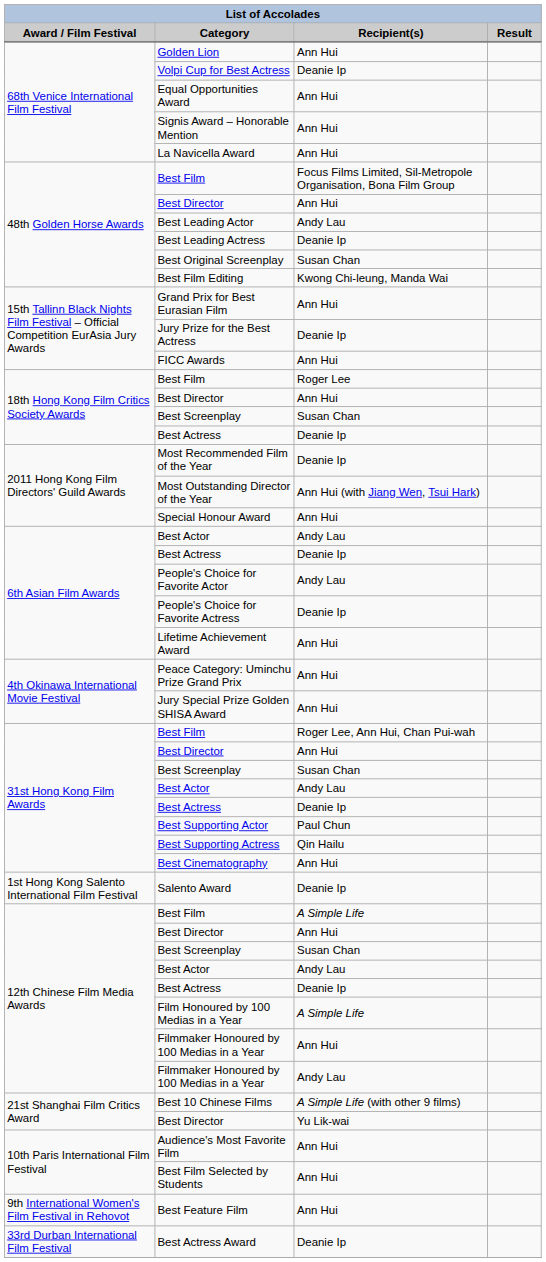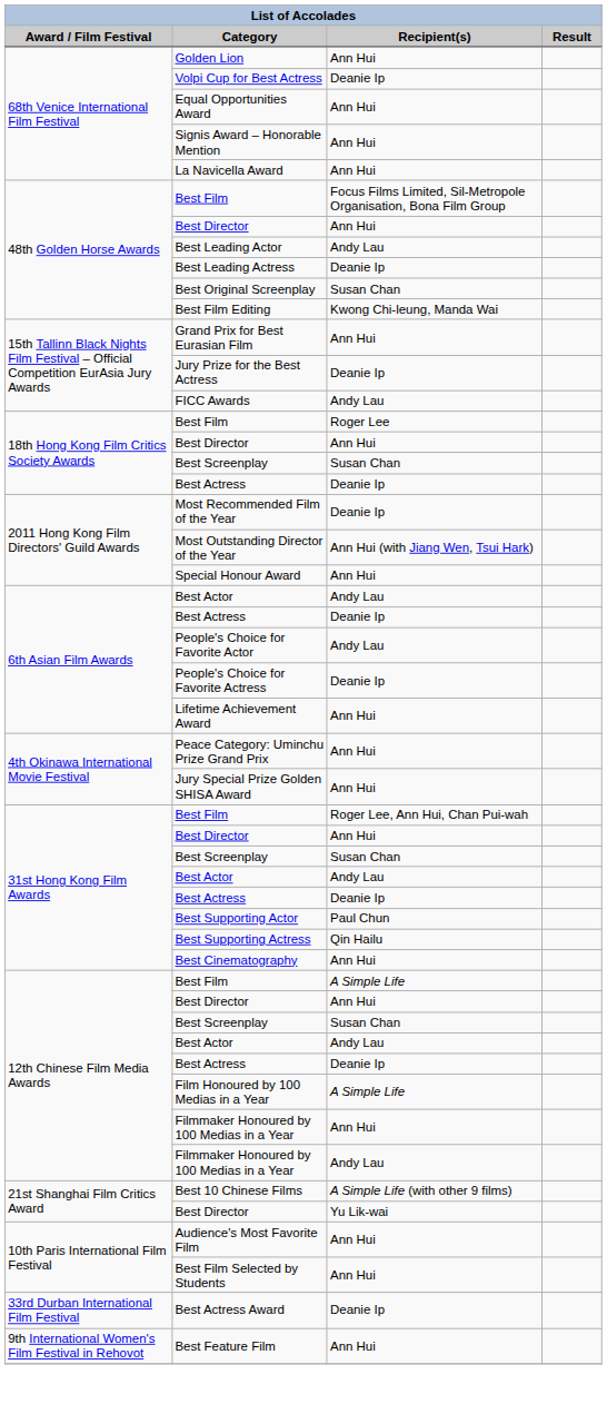 <table class="wikitable" style="font-size:small">
 <tr style="text-align:center;">
 <th colspan=4 style="background:#B0C4DE;">List of Accolades</th>
 </tr>
 <tr style="text-align:center;">
 <th style="background:#ccc;" width="28%">Award / Film Festival</th>
 <th style="background:#ccc;" width="26%">Category</th>
 <th style="background:#ccc;" width="36%">Recipient(s)</th>
 <th style="background:#ccc;" width="10%">Result</th>
 </tr>
 <tr style="border-top:2px solid gray;">
 <td rowspan="5"><a href='#'>68th Venice International Film Festival</a></td>
 <td><a href='#'>Golden Lion</a></td>
 <td>Ann Hui</td>
 <td></td>
 </tr>
 <tr>
 <td><a href='#'> Volpi Cup for Best Actress</a></td>
 <td>Deanie Ip</td>
 <td></td>
 </tr>
 <tr>
 <td>Equal Opportunities Award</td>
 <td>Ann Hui</td>
 <td></td>
 </tr>
 <tr>
 <td>Signis Award – Honorable Mention</td>
 <td>Ann Hui</td>
 <td></td>
 </tr>
 <tr>
 <td>La Navicella Award</td>
 <td>Ann Hui</td>
 <td></td>
 </tr>
 <tr>
 <td rowspan="6">48th <a href='#'>Golden Horse Awards</a></td>
 <td><a href='#'>Best Film</a></td>
 <td>Focus Films Limited, Sil-Metropole Organisation, Bona Film Group</td>
 <td></td>
 </tr>
 <tr>
 <td><a href='#'>Best Director</a></td>
 <td>Ann Hui</td>
 <td></td>
 </tr>
 <tr>
 <td>Best Leading Actor</td>
 <td>Andy Lau</td>
 <td></td>
 </tr>
 <tr>
 <td>Best Leading Actress</td>
 <td>Deanie Ip</td>
 <td></td>
 </tr>
 <tr>
 <td>Best Original Screenplay</td>
 <td>Susan Chan</td>
 <td></td>
 </tr>
 <tr>
 <td>Best Film Editing</td>
 <td>Kwong Chi-leung, Manda Wai</td>
 <td></td>
 </tr>
 <tr>
 <td rowspan="3">15th <a href='#'>Tallinn Black Nights Film Festival</a> – Official Competition EurAsia Jury Awards</td>
 <td>Grand Prix for Best Eurasian Film</td>
 <td>Ann Hui</td>
 <td></td>
 </tr>
 <tr>
 <td>Jury Prize for the Best Actress</td>
 <td>Deanie Ip</td>
 <td></td>
 </tr>
 <tr>
 <td>FICC Awards</td>
-<td>Ann Hui</td>
+<td>Andy Lau</td>
 <td></td>
 </tr>
 <tr>
 <td rowspan="4">18th <a href='#'>Hong Kong Film Critics Society Awards</a></td>
 <td>Best Film</td>
 <td>Roger Lee</td>
 <td></td>
 </tr>
 <tr>
 <td>Best Director</td>
 <td>Ann Hui</td>
 <td></td>
 </tr>
 <tr>
 <td>Best Screenplay</td>
 <td>Susan Chan</td>
 <td></td>
 </tr>
 <tr>
 <td>Best Actress</td>
 <td>Deanie Ip</td>
 <td></td>
 </tr>
 <tr>
 <td rowspan="3">2011 Hong Kong Film Directors' Guild Awards</td>
 <td>Most Recommended Film of the Year</td>
 <td>Deanie Ip</td>
 <td></td>
 </tr>
 <tr>
 <td>Most Outstanding Director of the Year</td>
 <td>Ann Hui (with <a href='#'>Jiang Wen</a>, <a href='#'>Tsui Hark</a>)</td>
 <td></td>
 </tr>
 <tr>
 <td>Special Honour Award</td>
 <td>Ann Hui</td>
 <td></td>
 </tr>
 <tr>
 <td rowspan="5"><a href='#'>6th Asian Film Awards</a></td>
 <td>Best Actor</td>
 <td>Andy Lau</td>
 <td></td>
 </tr>
 <tr>
 <td>Best Actress</td>
 <td>Deanie Ip</td>
 <td></td>
 </tr>
 <tr>
 <td>People's Choice for Favorite Actor</td>
 <td>Andy Lau</td>
 <td></td>
 </tr>
 <tr>
 <td>People's Choice for Favorite Actress</td>
 <td>Deanie Ip</td>
 <td></td>
 </tr>
 <tr>
 <td>Lifetime Achievement Award</td>
 <td>Ann Hui</td>
 <td></td>
 </tr>
 <tr>
 <td rowspan="2"><a href='#'>4th Okinawa International Movie Festival</a></td>
 <td>Peace Category: Uminchu Prize Grand Prix</td>
 <td>Ann Hui</td>
 <td></td>
 </tr>
 <tr>
 <td>Jury Special Prize Golden SHISA Award</td>
 <td>Ann Hui</td>
 <td></td>
 </tr>
 <tr>
 <td rowspan="8"><a href='#'>31st Hong Kong Film Awards</a></td>
 <td><a href='#'>Best Film</a></td>
 <td>Roger Lee, Ann Hui, Chan Pui-wah</td>
 <td></td>
 </tr>
 <tr>
 <td><a href='#'>Best Director</a></td>
 <td>Ann Hui</td>
 <td></td>
 </tr>
 <tr>
 <td Hong Kong Film Award for Best Screenplay>Best Screenplay</td>
 <td>Susan Chan</td>
 <td></td>
 </tr>
 <tr>
 <td><a href='#'>Best Actor</a></td>
 <td>Andy Lau</td>
 <td></td>
 </tr>
 <tr>
 <td><a href='#'>Best Actress</a></td>
 <td>Deanie Ip</td>
 <td></td>
 </tr>
 <tr>
 <td><a href='#'>Best Supporting Actor</a></td>
 <td>Paul Chun</td>
 <td></td>
 </tr>
 <tr>
 <td><a href='#'>Best Supporting Actress</a></td>
 <td>Qin Hailu</td>
 <td></td>
 </tr>
 <tr>
 <td><a href='#'>Best Cinematography</a></td>
 <td>Ann Hui</td>
 <td></td>
 </tr>
 <tr>
-<td rowspan="1">1st Hong Kong Salento International Film Festival</td>
-<td>Salento Award</td>
-<td>Deanie Ip</td>
-<td></td>
-</tr>
-<tr>
 <td rowspan="8">12th Chinese Film Media Awards</td>
 <td>Best Film</td>
 <td><em>A Simple Life</em></td>
 <td></td>
 </tr>
 <tr>
 <td>Best Director</td>
 <td>Ann Hui</td>
 <td></td>
 </tr>
 <tr>
 <td>Best Screenplay</td>
 <td>Susan Chan</td>
 <td></td>
 </tr>
 <tr>
 <td>Best Actor</td>
 <td>Andy Lau</td>
 <td></td>
 </tr>
 <tr>
 <td>Best Actress</td>
 <td>Deanie Ip</td>
 <td></td>
 </tr>
 <tr>
 <td>Film Honoured by 100 Medias in a Year</td>
 <td><em>A Simple Life</em></td>
 <td></td>
 </tr>
 <tr>
 <td>Filmmaker Honoured by 100 Medias in a Year</td>
 <td>Ann Hui</td>
 <td></td>
 </tr>
 <tr>
 <td>Filmmaker Honoured by 100 Medias in a Year</td>
 <td>Andy Lau</td>
 <td></td>
 </tr>
 <tr>
 <td rowspan="2">21st Shanghai Film Critics Award</td>
 <td>Best 10 Chinese Films</td>
 <td><em>A Simple Life</em> (with other 9 films)</td>
 <td></td>
 </tr>
 <tr>
 <td>Best Director</td>
 <td>Yu Lik-wai</td>
 <td></td>
 </tr>
 <tr>
 <td rowspan="2">10th Paris International Film Festival</td>
 <td>Audience's Most Favorite Film</td>
 <td>Ann Hui</td>
 <td></td>
 </tr>
 <tr>
 <td>Best Film Selected by Students</td>
 <td>Ann Hui</td>
 <td></td>
 </tr>
 <tr>
+<td rowspan="1"><a href='#'>33rd Durban International Film Festival</a></td>
+<td>Best Actress Award</td>
+<td>Deanie Ip</td>
+<td></td>
+</tr>
+<tr>
 <td>9th <a href='#'>International Women's Film Festival in Rehovot</a></td>
 <td>Best Feature Film</td>
 <td>Ann Hui</td>
 <td></td>
 </tr>
 <tr>
-<td rowspan="1"><a href='#'>33rd Durban International Film Festival</a></td>
-<td>Best Actress Award</td>
-<td>Deanie Ip</td>
-<td></td>
-</tr>
-<tr>
 </tr>
 </table>
